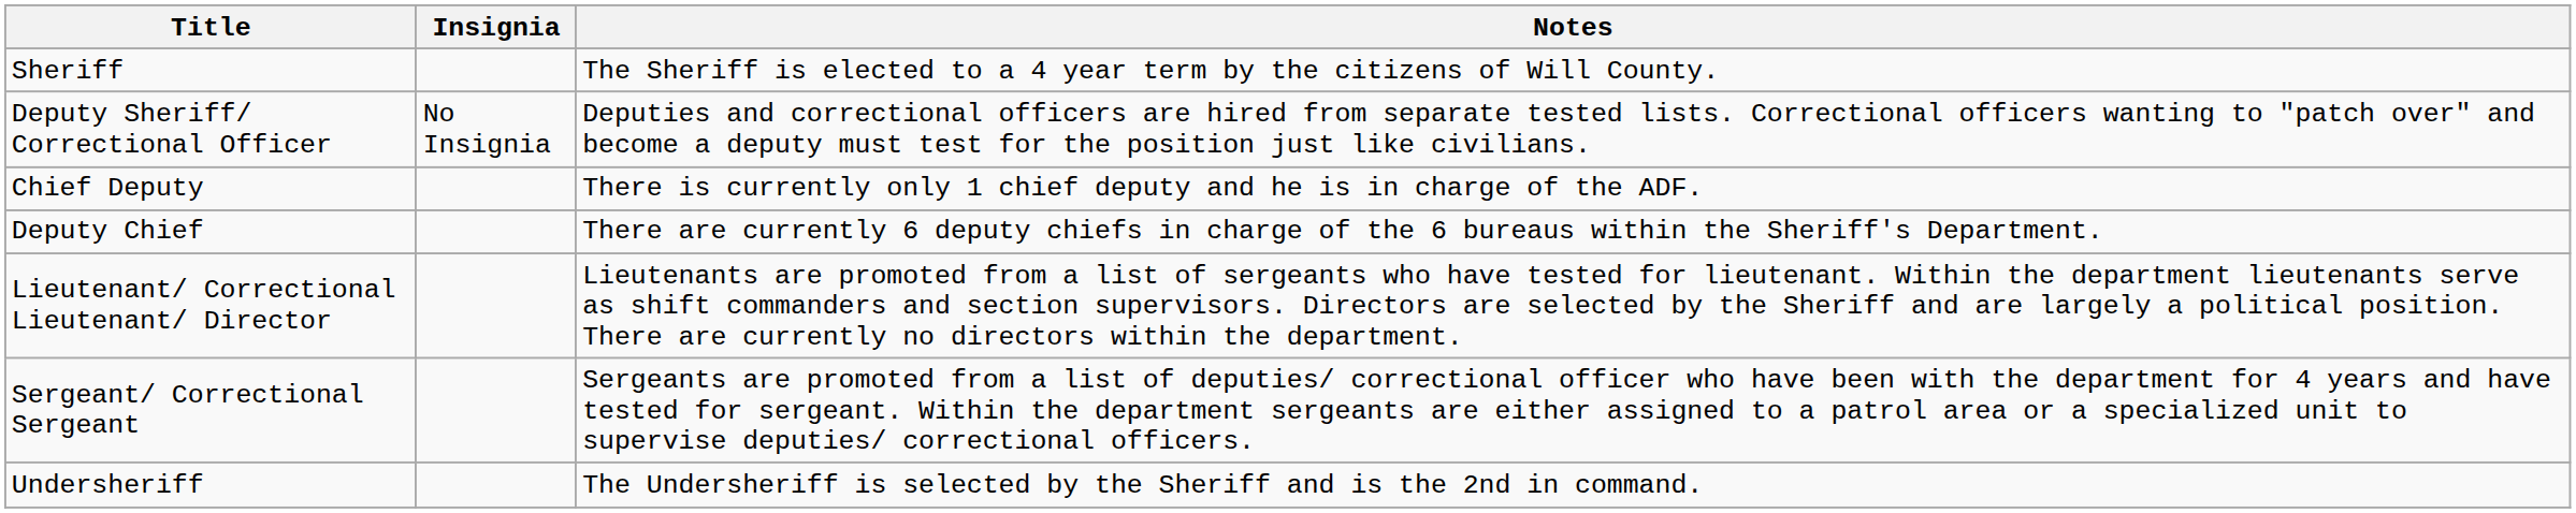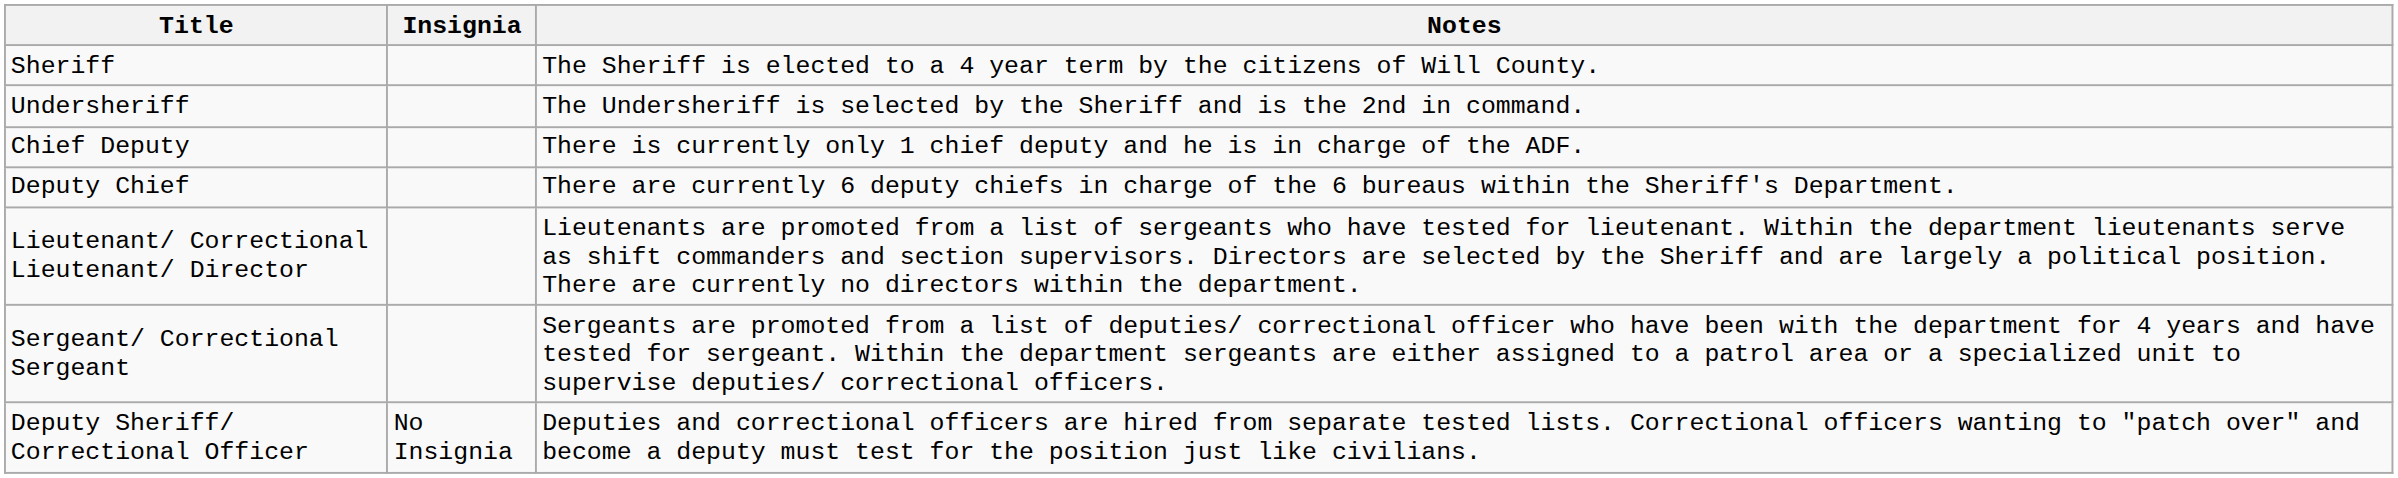 <table class="wikitable">
 <tr>
 <th>Title</th>
 <th>Insignia</th>
 <th>Notes</th>
 </tr>
 <tr>
 <td>Sheriff</td>
 <td></td>
 <td>The Sheriff is elected to a 4 year term by the citizens of Will County.</td>
 </tr>
 <tr>
-<td>Deputy Sheriff/ Correctional Officer</td>
-<td>No Insignia</td>
-<td>Deputies and correctional officers are hired from separate tested lists. Correctional officers wanting to "patch over" and become a deputy must test for the position just like civilians.</td>
+<td>Undersheriff</td>
+<td></td>
+<td>The Undersheriff is selected by the Sheriff and is the 2nd in command.</td>
 </tr>
 <tr>
 <td>Chief Deputy</td>
 <td></td>
 <td>There is currently only 1 chief deputy and he is in charge of the ADF.</td>
 </tr>
 <tr>
 <td>Deputy Chief</td>
 <td></td>
 <td>There are currently 6 deputy chiefs in charge of the 6 bureaus within the Sheriff's Department.</td>
 </tr>
 <tr>
 <td>Lieutenant/ Correctional Lieutenant/ Director</td>
 <td></td>
 <td>Lieutenants are promoted from a list of sergeants who have tested for lieutenant. Within the department lieutenants serve as shift commanders and section supervisors. Directors are selected by the Sheriff and are largely a political position. There are currently no directors within the department.</td>
 </tr>
 <tr>
 <td>Sergeant/ Correctional Sergeant</td>
 <td></td>
 <td>Sergeants are promoted from a list of deputies/ correctional officer who have been with the department for 4 years and have tested for sergeant. Within the department sergeants are either assigned to a patrol area or a specialized unit to supervise deputies/ correctional officers.</td>
 </tr>
 <tr>
-<td>Undersheriff</td>
-<td></td>
-<td>The Undersheriff is selected by the Sheriff and is the 2nd in command.</td>
+<td>Deputy Sheriff/ Correctional Officer</td>
+<td>No Insignia</td>
+<td>Deputies and correctional officers are hired from separate tested lists. Correctional officers wanting to "patch over" and become a deputy must test for the position just like civilians.</td>
 </tr>
 </table>
